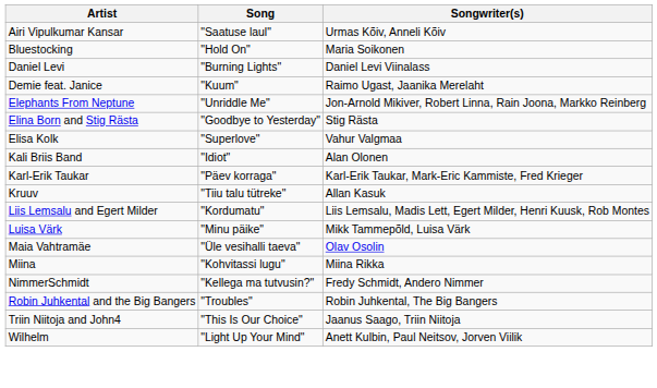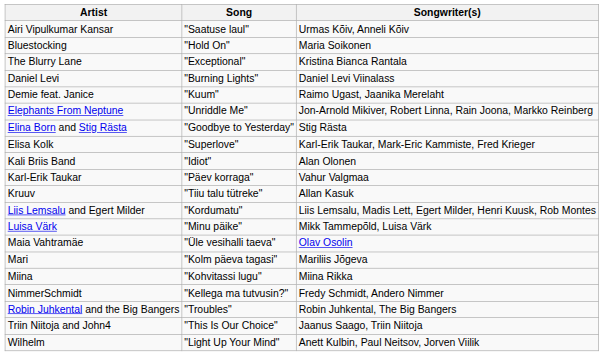 <table class="sortable wikitable" style="margin: 1em auto 1em auto">
 <tr>
 <th>Artist</th>
 <th>Song</th>
 <th>Songwriter(s)</th>
 </tr>
 <tr>
 <td>Airi Vipulkumar Kansar</td>
 <td>"Saatuse laul"</td>
 <td>Urmas Kõiv, Anneli Kõiv</td>
 </tr>
 <tr>
 <td>Bluestocking</td>
 <td>"Hold On"</td>
 <td>Maria Soikonen</td>
+</tr>
+<tr>
+<td data-sort-value="Blurry Lane, The">The Blurry Lane</td>
+<td>"Exceptional"</td>
+<td>Kristina Bianca Rantala</td>
 </tr>
 <tr>
 <td>Daniel Levi</td>
 <td>"Burning Lights"</td>
 <td>Daniel Levi Viinalass</td>
 </tr>
 <tr>
 <td>Demie feat. Janice</td>
 <td>"Kuum"</td>
 <td>Raimo Ugast, Jaanika Merelaht</td>
 </tr>
 <tr>
 <td><a href='#'>Elephants From Neptune</a></td>
 <td>"Unriddle Me"</td>
 <td>Jon-Arnold Mikiver, Robert Linna, Rain Joona, Markko Reinberg</td>
 </tr>
 <tr>
 <td><a href='#'>Elina Born</a> and <a href='#'>Stig Rästa</a></td>
 <td>"Goodbye to Yesterday"</td>
 <td>Stig Rästa</td>
 </tr>
 <tr>
 <td>Elisa Kolk</td>
 <td>"Superlove"</td>
-<td>Vahur Valgmaa</td>
+<td>Karl-Erik Taukar, Mark-Eric Kammiste, Fred Krieger</td>
 </tr>
 <tr>
 <td>Kali Briis Band</td>
 <td>"Idiot"</td>
 <td>Alan Olonen</td>
 </tr>
 <tr>
 <td>Karl-Erik Taukar</td>
 <td>"Päev korraga"</td>
-<td>Karl-Erik Taukar, Mark-Eric Kammiste, Fred Krieger</td>
+<td>Vahur Valgmaa</td>
 </tr>
 <tr>
 <td>Kruuv</td>
 <td>"Tiiu talu tütreke"</td>
 <td>Allan Kasuk</td>
 </tr>
 <tr>
 <td><a href='#'>Liis Lemsalu</a> and Egert Milder</td>
 <td>"Kordumatu"</td>
 <td>Liis Lemsalu, Madis Lett, Egert Milder, Henri Kuusk, Rob Montes</td>
 </tr>
 <tr>
 <td><a href='#'>Luisa Värk</a></td>
 <td>"Minu päike"</td>
 <td>Mikk Tammepõld, Luisa Värk</td>
 </tr>
 <tr>
 <td>Maia Vahtramäe</td>
 <td>"Üle vesihalli taeva"</td>
 <td><a href='#'>Olav Osolin</a></td>
+</tr>
+<tr>
+<td>Mari</td>
+<td>"Kolm päeva tagasi"</td>
+<td>Mariliis Jõgeva</td>
 </tr>
 <tr>
 <td>Miina</td>
 <td>"Kohvitassi lugu"</td>
 <td>Miina Rikka</td>
 </tr>
 <tr>
 <td>NimmerSchmidt</td>
 <td>"Kellega ma tutvusin?"</td>
 <td>Fredy Schmidt, Andero Nimmer</td>
 </tr>
 <tr>
 <td><a href='#'>Robin Juhkental</a> and the Big Bangers</td>
 <td>"Troubles"</td>
 <td>Robin Juhkental, The Big Bangers</td>
 </tr>
 <tr>
 <td>Triin Niitoja and John4</td>
 <td>"This Is Our Choice"</td>
 <td>Jaanus Saago, Triin Niitoja</td>
 </tr>
 <tr>
 <td>Wilhelm</td>
 <td>"Light Up Your Mind"</td>
 <td>Anett Kulbin, Paul Neitsov, Jorven Viilik</td>
 </tr>
 </table>
